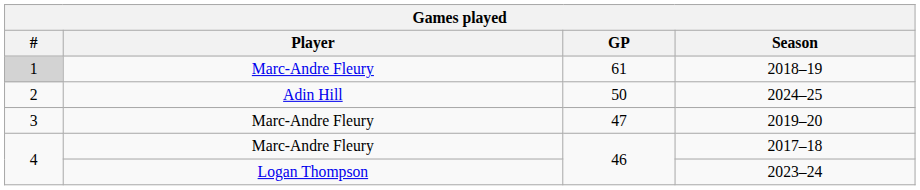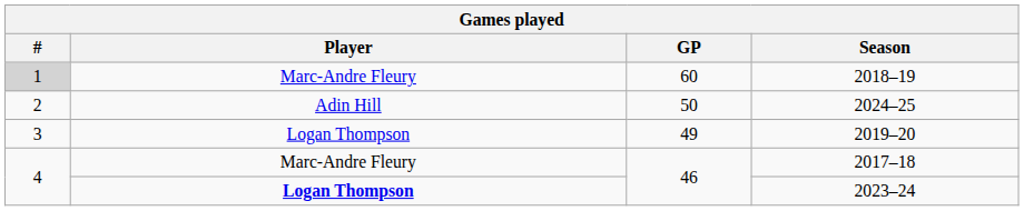 <table class="wikitable" style="text-align: center; font-size: 95%" width="70%">
 <tr>
 <th colspan="4">Games played</th>
 </tr>
 <tr>
 <th>#</th>
 <th>Player</th>
 <th>GP</th>
 <th>Season</th>
 </tr>
 <tr>
 <td style="background: lightgrey;">1</td>
 <td><a href='#'>Marc-Andre Fleury</a></td>
-<td>61</td>
+<td>60</td>
 <td>2018–19</td>
 </tr>
 <tr>
 <td>2</td>
 <td><a href='#'>Adin Hill</a></td>
 <td>50</td>
 <td>2024–25</td>
 </tr>
 <tr>
 <td>3</td>
-<td>Marc-Andre Fleury</td>
-<td>47</td>
+<td><a href='#'>Logan Thompson</a></td>
+<td>49</td>
 <td>2019–20</td>
 </tr>
 <tr>
 <td rowspan="2">4</td>
 <td>Marc-Andre Fleury</td>
 <td rowspan="2">46</td>
 <td>2017–18</td>
 </tr>
 <tr>
-<td><a href='#'>Logan Thompson</a></td>
+<td><strong><a href='#'>Logan Thompson</a></strong></td>
 <td>2023–24</td>
 </tr>
 </table>
